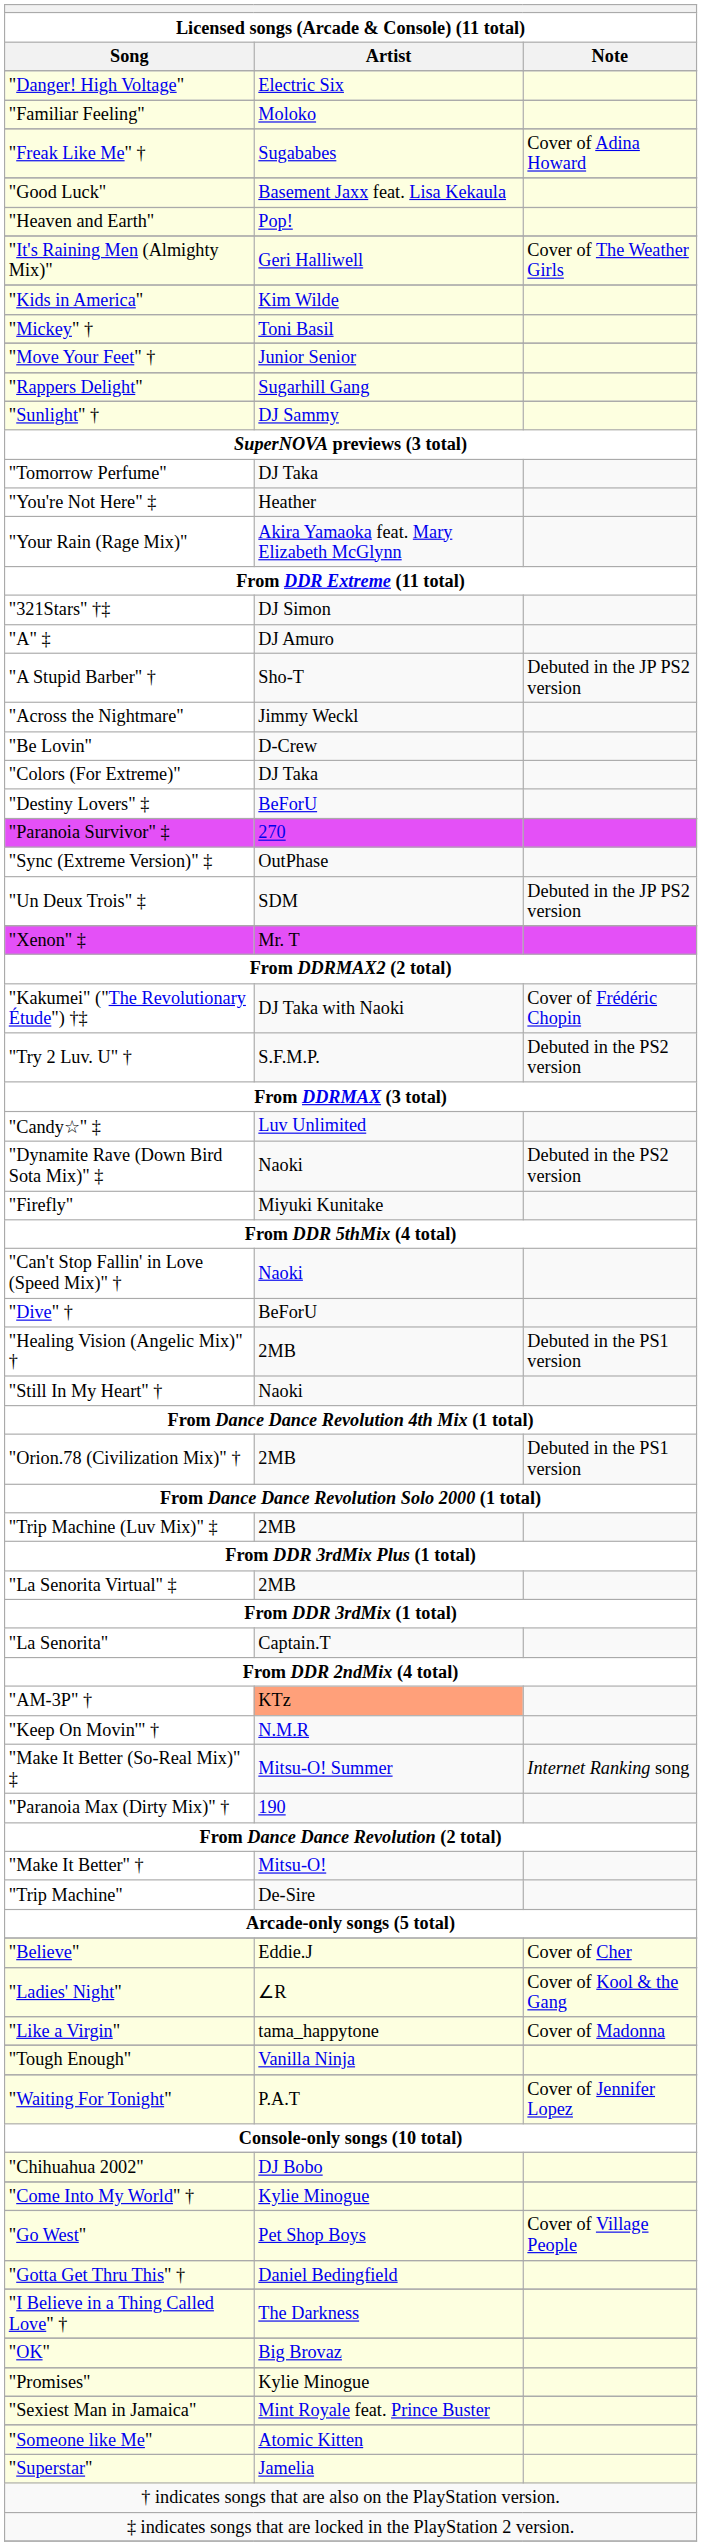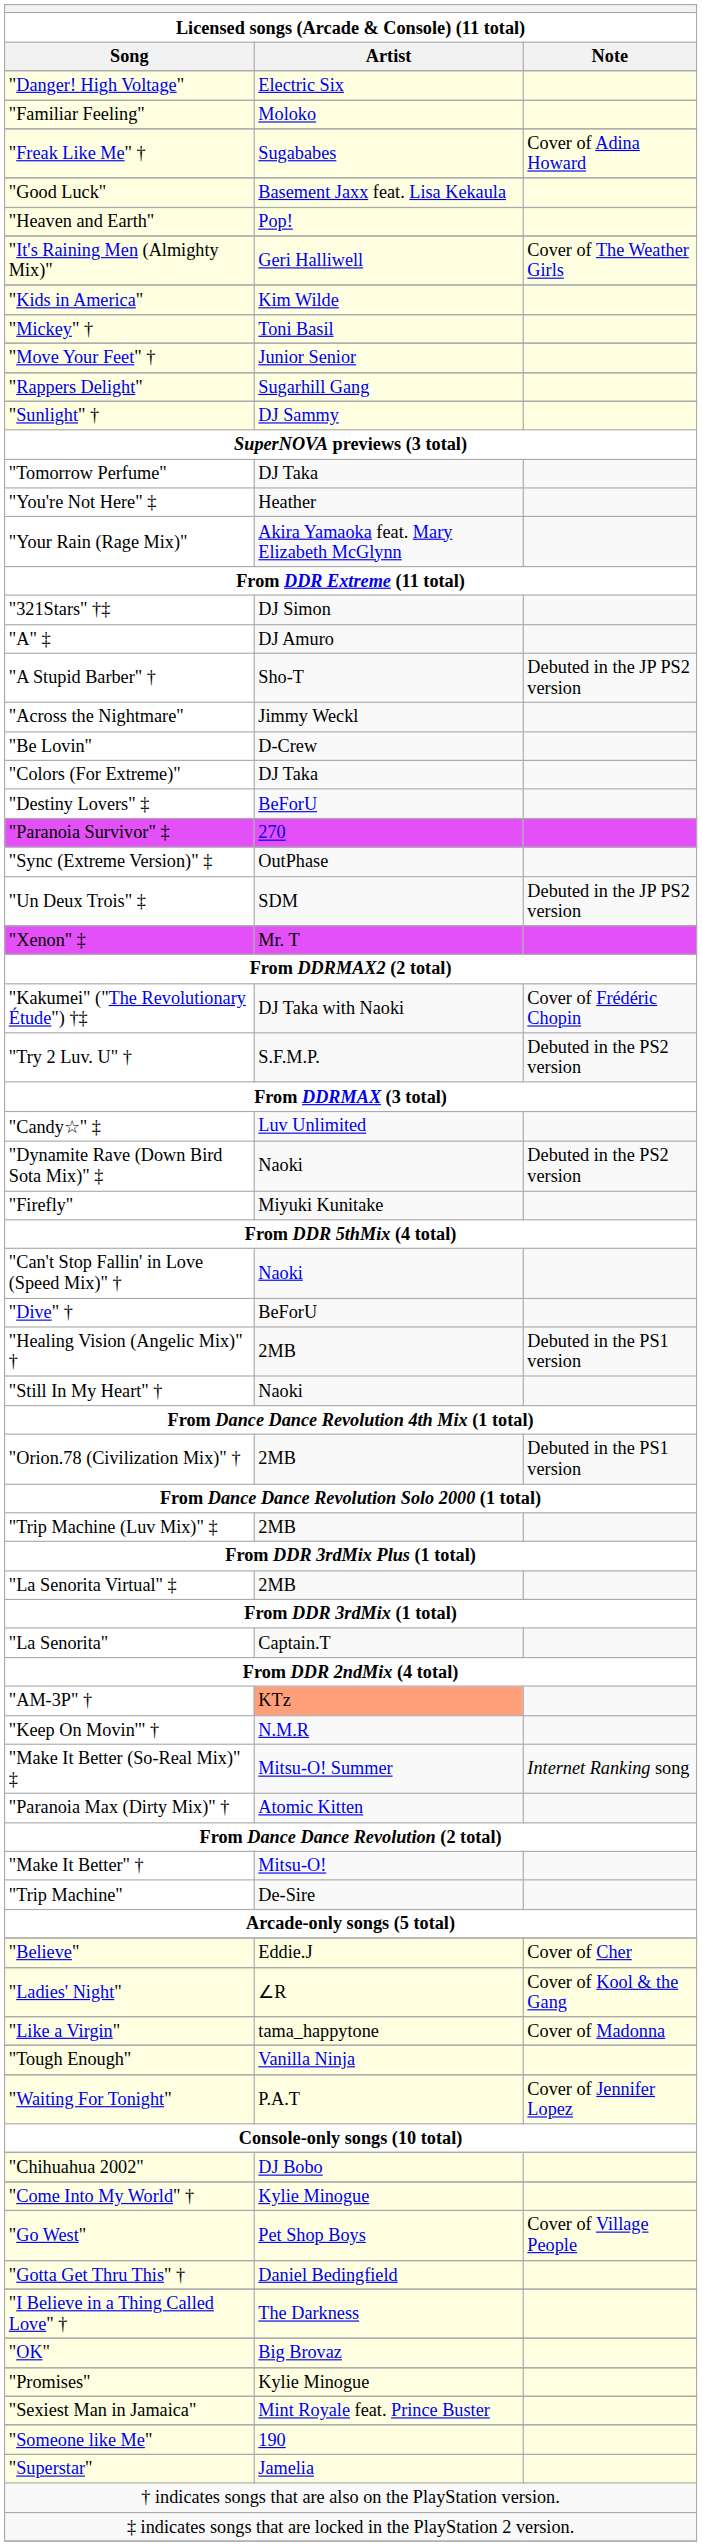 <table class="wikitable mw-collapsible collapsible collapsed">
 <tr>
 <th colspan="4"></th>
 </tr>
 <tr>
 <th colspan="3" style="background:#ffffff;">Licensed songs (Arcade & Console) (11 total)</th>
 </tr>
 <tr>
 <th>Song</th>
 <th>Artist</th>
 <th>Note</th>
 </tr>
 <tr>
 </tr>
 <tr style="background:#FDFFE0;">
 <td>"<a href='#'>Danger! High Voltage</a>"</td>
 <td><a href='#'>Electric Six</a></td>
 <td></td>
 </tr>
 <tr>
 </tr>
 <tr style="background:#FDFFE0;">
 <td>"Familiar Feeling"</td>
 <td><a href='#'>Moloko</a></td>
 <td></td>
 </tr>
 <tr>
 </tr>
 <tr style="background:#FDFFE0;">
 <td>"<a href='#'>Freak Like Me</a>" †</td>
 <td><a href='#'>Sugababes</a></td>
 <td>Cover of <a href='#'>Adina Howard</a></td>
 </tr>
 <tr>
 </tr>
 <tr style="background:#FDFFE0;">
 <td>"Good Luck"</td>
 <td><a href='#'>Basement Jaxx</a> feat. <a href='#'>Lisa Kekaula</a></td>
 <td></td>
 </tr>
 <tr>
 </tr>
 <tr style="background:#FDFFE0;">
 <td>"Heaven and Earth"</td>
 <td><a href='#'>Pop!</a></td>
 <td></td>
 </tr>
 <tr>
 </tr>
 <tr style="background:#FDFFE0;">
 <td>"<a href='#'>It's Raining Men</a> (Almighty Mix)"</td>
 <td><a href='#'>Geri Halliwell</a></td>
 <td>Cover of <a href='#'>The Weather Girls</a></td>
 </tr>
 <tr>
 </tr>
 <tr style="background:#FDFFE0;">
 <td>"<a href='#'>Kids in America</a>"</td>
 <td><a href='#'>Kim Wilde</a></td>
 <td></td>
 </tr>
 <tr>
 </tr>
 <tr style="background:#FDFFE0;">
 <td>"<a href='#'>Mickey</a>" †</td>
 <td><a href='#'>Toni Basil</a></td>
 <td></td>
 </tr>
 <tr>
 </tr>
 <tr style="background:#FDFFE0;">
 <td>"<a href='#'>Move Your Feet</a>" †</td>
 <td><a href='#'>Junior Senior</a></td>
 <td></td>
 </tr>
 <tr>
 </tr>
 <tr style="background:#FDFFE0;">
 <td>"<a href='#'>Rappers Delight</a>"</td>
 <td><a href='#'>Sugarhill Gang</a></td>
 <td></td>
 </tr>
 <tr>
 </tr>
 <tr style="background:#FDFFE0;">
 <td>"<a href='#'>Sunlight</a>" †</td>
 <td><a href='#'>DJ Sammy</a></td>
 <td></td>
 </tr>
 <tr>
 <th colspan="3" style="background:#ffffff;"><em>SuperNOVA</em> previews (3 total)</th>
 </tr>
 <tr>
 <td style="background:#FFFFFF;">"Tomorrow Perfume"</td>
 <td>DJ Taka</td>
 <td></td>
 </tr>
 <tr>
 <td style="background:#FFFFFF;">"You're Not Here" ‡</td>
 <td>Heather</td>
 <td></td>
 </tr>
 <tr>
 <td style="background:#FFFFFF;">"Your Rain (Rage Mix)"</td>
 <td><a href='#'>Akira Yamaoka</a> feat. <a href='#'>Mary Elizabeth McGlynn</a></td>
 <td></td>
 </tr>
 <tr>
 <th colspan="3" style="background:#ffffff;">From <em><a href='#'>DDR Extreme</a></em> (11 total)</th>
 </tr>
 <tr>
 <td style="background:#FFFFFF;">"321Stars" †‡</td>
 <td>DJ Simon</td>
 <td></td>
 </tr>
 <tr>
 <td style="background:#FFFFFF;">"A" ‡</td>
 <td>DJ Amuro</td>
 <td></td>
 </tr>
 <tr>
 <td style="background:#FFFFFF;">"A Stupid Barber" †</td>
 <td>Sho-T</td>
 <td>Debuted in the JP PS2 version</td>
 </tr>
 <tr>
 <td style="background:#FFFFFF;">"Across the Nightmare"</td>
 <td>Jimmy Weckl</td>
 <td></td>
 </tr>
 <tr>
 <td style="background:#FFFFFF;">"Be Lovin"</td>
 <td>D-Crew</td>
 <td></td>
 </tr>
 <tr>
 <td style="background:#FFFFFF;">"Colors (For Extreme)"</td>
 <td>DJ Taka</td>
 <td></td>
 </tr>
 <tr>
 <td style="background:#FFFFFF;">"Destiny Lovers" ‡</td>
 <td><a href='#'>BeForU</a></td>
 <td></td>
 </tr>
 <tr>
 </tr>
 <tr style="background:#e450f7;">
 <td>"Paranoia Survivor" ‡</td>
 <td><a href='#'>270</a></td>
 <td></td>
 </tr>
 <tr>
 <td style="background:#FFFFFF;">"Sync (Extreme Version)" ‡</td>
 <td>OutPhase</td>
 <td></td>
 </tr>
 <tr>
 <td style="background:#FFFFFF;">"Un Deux Trois" ‡</td>
 <td>SDM</td>
 <td>Debuted in the JP PS2 version</td>
 </tr>
 <tr>
 </tr>
 <tr style="background:#e450f7;">
 <td>"Xenon" ‡</td>
 <td>Mr. T</td>
 <td></td>
 </tr>
 <tr>
 <th colspan="3" style="background:#ffffff;">From <em>DDRMAX2</em> (2 total)</th>
 </tr>
 <tr>
 <td style="background:#FFFFFF;">"Kakumei" ("<a href='#'>The Revolutionary Étude</a>") †‡</td>
 <td>DJ Taka with Naoki</td>
 <td>Cover of <a href='#'>Frédéric Chopin</a></td>
 </tr>
 <tr>
 <td style="background:#FFFFFF;">"Try 2 Luv. U" †</td>
 <td>S.F.M.P.</td>
 <td>Debuted in the PS2 version</td>
 </tr>
 <tr>
 <th colspan="3" style="background:#ffffff;">From <em><a href='#'>DDRMAX</a></em> (3 total)</th>
 </tr>
 <tr>
 <td style="background:#FFFFFF;">"Candy☆" ‡</td>
 <td><a href='#'>Luv Unlimited</a></td>
 <td></td>
 </tr>
 <tr>
 <td style="background:#FFFFFF;">"Dynamite Rave (Down Bird Sota Mix)" ‡</td>
 <td>Naoki</td>
 <td>Debuted in the PS2 version</td>
 </tr>
 <tr>
 <td style="background:#FFFFFF;">"Firefly"</td>
 <td>Miyuki Kunitake</td>
 <td></td>
 </tr>
 <tr>
 <th colspan="3" style="background:#ffffff;">From <em>DDR 5thMix</em> (4 total)</th>
 </tr>
 <tr>
 <td style="background:#FFFFFF;">"Can't Stop Fallin' in Love (Speed Mix)" †</td>
 <td><a href='#'>Naoki</a></td>
 <td></td>
 </tr>
 <tr>
 <td style="background:#FFFFFF;">"<a href='#'>Dive</a>" †</td>
 <td>BeForU</td>
 <td></td>
 </tr>
 <tr>
 <td style="background:#FFFFFF;">"Healing Vision (Angelic Mix)" †</td>
 <td>2MB</td>
 <td>Debuted in the PS1 version</td>
 </tr>
 <tr>
 <td style="background:#FFFFFF;">"Still In My Heart" †</td>
 <td>Naoki</td>
 <td></td>
 </tr>
 <tr>
 <th colspan="3" style="background:#ffffff;">From <em>Dance Dance Revolution 4th Mix</em> (1 total)</th>
 </tr>
 <tr>
 <td style="background:#FFFFFF;">"Orion.78 (Civilization Mix)" †</td>
 <td>2MB</td>
 <td>Debuted in the PS1 version</td>
 </tr>
 <tr>
 <th colspan="3" style="background:#ffffff;">From <em>Dance Dance Revolution Solo 2000</em> (1 total)</th>
 </tr>
 <tr>
 <td style="background:#FFFFFF;">"Trip Machine (Luv Mix)" ‡</td>
 <td>2MB</td>
 <td></td>
 </tr>
 <tr>
 <th colspan="3" style="background:#ffffff;">From <em>DDR 3rdMix Plus</em> (1 total)</th>
 </tr>
 <tr>
 <td style="background:#FFFFFF;">"La Senorita Virtual" ‡</td>
 <td>2MB</td>
 <td></td>
 </tr>
 <tr>
 <th colspan=3 style="background:#ffffff;">From <em>DDR 3rdMix</em> (1 total)</th>
 </tr>
 <tr>
 <td style="background:#FFFFFF;">"La Senorita"</td>
 <td>Captain.T</td>
 <td></td>
 </tr>
 <tr>
 <th colspan="3" style="background:#ffffff;">From <em>DDR 2ndMix</em> (4 total)</th>
 </tr>
 <tr>
 <td style="background:#FFFFFF;">"AM-3P" †</td>
 <td style="background: lightsalmon;">KTz</td>
 <td></td>
 </tr>
 <tr>
 <td style="background:#FFFFFF;">"Keep On Movin'" †</td>
 <td><a href='#'>N.M.R</a></td>
 <td></td>
 </tr>
 <tr>
 <td style="background:#FFFFFF;">"Make It Better (So-Real Mix)" ‡</td>
 <td><a href='#'>Mitsu-O! Summer</a></td>
 <td><em>Internet Ranking</em> song</td>
 </tr>
 <tr>
 <td style="background:#FFFFFF;">"Paranoia Max (Dirty Mix)" †</td>
-<td><a href='#'>190</a></td>
+<td><a href='#'>Atomic Kitten</a></td>
 <td></td>
 </tr>
 <tr>
 <th colspan="3" style="background:#ffffff;">From <em>Dance Dance Revolution</em> (2 total)</th>
 </tr>
 <tr>
 <td style="background:#FFFFFF;">"Make It Better" †</td>
 <td><a href='#'>Mitsu-O!</a></td>
 <td></td>
 </tr>
 <tr>
 <td style="background:#FFFFFF;">"Trip Machine"</td>
 <td>De-Sire</td>
 <td></td>
 </tr>
 <tr>
 <th colspan="3" style="background:#ffffff;">Arcade-only songs (5 total)</th>
 </tr>
 <tr>
 </tr>
 <tr style="background:#FDFFE0;">
 <td>"<a href='#'>Believe</a>"</td>
 <td>Eddie.J</td>
 <td>Cover of <a href='#'>Cher</a></td>
 </tr>
 <tr>
 </tr>
 <tr style="background:#FDFFE0;">
 <td>"<a href='#'>Ladies' Night</a>"</td>
 <td>∠R</td>
 <td>Cover of <a href='#'>Kool & the Gang</a></td>
 </tr>
 <tr>
 </tr>
 <tr style="background:#FDFFE0;">
 <td>"<a href='#'>Like a Virgin</a>"</td>
 <td>tama_happytone</td>
 <td>Cover of <a href='#'>Madonna</a></td>
 </tr>
 <tr>
 </tr>
 <tr style="background:#FDFFE0;">
 <td>"Tough Enough"</td>
 <td><a href='#'>Vanilla Ninja</a></td>
 <td></td>
 </tr>
 <tr>
 </tr>
 <tr style="background:#FDFFE0;">
 <td>"<a href='#'>Waiting For Tonight</a>"</td>
 <td>P.A.T</td>
 <td>Cover of <a href='#'>Jennifer Lopez</a></td>
 </tr>
 <tr>
 <th colspan="3" style="background:#ffffff;">Console-only songs (10 total)</th>
 </tr>
 <tr>
 </tr>
 <tr style="background:#FDFFE0;">
 <td>"Chihuahua 2002"</td>
 <td><a href='#'>DJ Bobo</a></td>
 <td></td>
 </tr>
 <tr>
 </tr>
 <tr style="background:#FDFFE0;">
 <td>"<a href='#'>Come Into My World</a>" †</td>
 <td><a href='#'>Kylie Minogue</a></td>
 <td></td>
 </tr>
 <tr>
 </tr>
 <tr style="background:#FDFFE0;">
 <td>"<a href='#'>Go West</a>"</td>
 <td><a href='#'>Pet Shop Boys</a></td>
 <td>Cover of <a href='#'>Village People</a></td>
 </tr>
 <tr>
 </tr>
 <tr style="background:#FDFFE0;">
 <td>"<a href='#'>Gotta Get Thru This</a>" †</td>
 <td><a href='#'>Daniel Bedingfield</a></td>
 <td></td>
 </tr>
 <tr>
 </tr>
 <tr style="background:#FDFFE0;">
 <td>"<a href='#'>I Believe in a Thing Called Love</a>" †</td>
 <td><a href='#'>The Darkness</a></td>
 <td></td>
 </tr>
 <tr>
 </tr>
 <tr style="background:#FDFFE0;">
 <td>"<a href='#'>OK</a>"</td>
 <td><a href='#'>Big Brovaz</a></td>
 <td></td>
 </tr>
 <tr>
 </tr>
 <tr style="background:#FDFFE0;">
 <td>"Promises"</td>
 <td>Kylie Minogue</td>
 <td></td>
 </tr>
 <tr>
 </tr>
 <tr style="background:#FDFFE0;">
 <td>"Sexiest Man in Jamaica"</td>
 <td><a href='#'>Mint Royale</a> feat. <a href='#'>Prince Buster</a></td>
 <td></td>
 </tr>
 <tr>
 </tr>
 <tr style="background:#FDFFE0;">
 <td>"<a href='#'>Someone like Me</a>"</td>
-<td><a href='#'>Atomic Kitten</a></td>
+<td><a href='#'>190</a></td>
 <td></td>
 </tr>
 <tr>
 </tr>
 <tr style="background:#FDFFE0;">
 <td>"<a href='#'>Superstar</a>"</td>
 <td><a href='#'>Jamelia</a></td>
 <td></td>
 </tr>
 <tr>
 <td colspan="3" style="text-align: center;">† indicates songs that are also on the PlayStation version.</td>
 </tr>
 <tr>
 <td colspan="3" style="text-align: center;">‡ indicates songs that are locked in the PlayStation 2 version.</td>
 </tr>
 <tr>
 </tr>
 </table>
